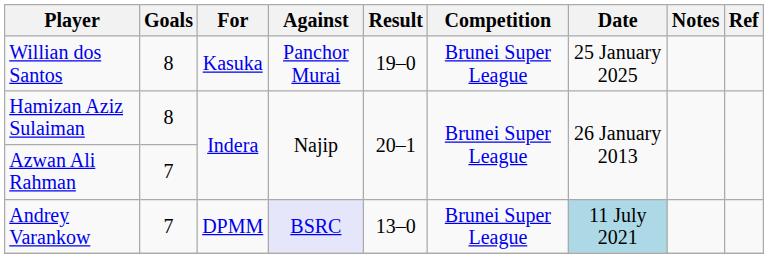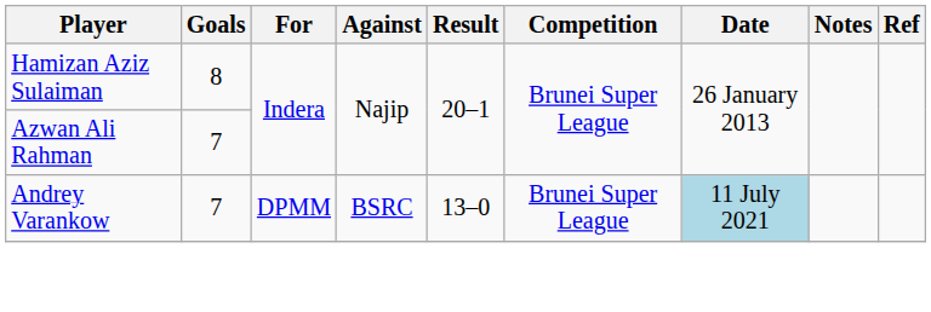 <table class="wikitable" style="text-align:center;">
 <tr>
 <th>Player</th>
 <th>Goals</th>
 <th>For</th>
 <th>Against</th>
 <th>Result</th>
 <th>Competition</th>
 <th>Date</th>
 <th>Notes</th>
 <th>Ref</th>
-</tr>
-<tr>
-<td align="left"><a href='#'>Willian dos Santos</a></td>
-<td>8</td>
-<td><a href='#'>Kasuka</a></td>
-<td><a href='#'>Panchor Murai</a></td>
-<td>19–0</td>
-<td><a href='#'>Brunei Super League</a></td>
-<td>25 January 2025</td>
-<td></td>
-<td></td>
 </tr>
 <tr>
 <td align="left"><a href='#'>Hamizan Aziz Sulaiman</a></td>
 <td>8</td>
 <td rowspan=2><a href='#'>Indera</a></td>
 <td rowspan=2>Najip</td>
 <td rowspan=2>20–1</td>
 <td rowspan=2><a href='#'>Brunei Super League</a></td>
 <td rowspan=2>26 January 2013</td>
 <td rowspan=2></td>
 <td rowspan=2></td>
 </tr>
 <tr>
 <td align="left"><a href='#'>Azwan Ali Rahman</a></td>
 <td>7</td>
 </tr>
 <tr>
 <td align="left"><a href='#'>Andrey Varankow</a></td>
 <td>7</td>
 <td><a href='#'>DPMM</a></td>
-<td style="background: lavender;"><a href='#'>BSRC</a></td>
+<td><a href='#'>BSRC</a></td>
 <td>13–0</td>
 <td><a href='#'>Brunei Super League</a></td>
 <td style="background: lightblue;">11 July 2021</td>
 <td></td>
 <td></td>
 </tr>
 <tr>
 </tr>
 </table>
